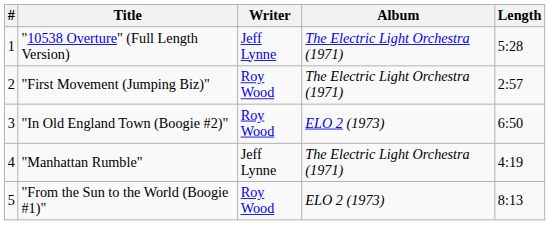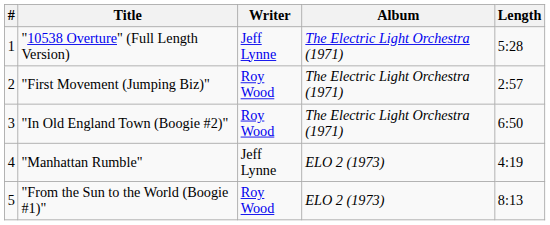 <table class="wikitable sortable">
 <tr>
 <th>#</th>
 <th>Title</th>
 <th>Writer</th>
 <th>Album</th>
 <th>Length</th>
 </tr>
 <tr>
 <td>1</td>
 <td>"<a href='#'>10538 Overture</a>" (Full Length Version)</td>
 <td><a href='#'>Jeff Lynne</a></td>
 <td><em><a href='#'>The Electric Light Orchestra</a> (1971)</em></td>
 <td>5:28</td>
 </tr>
 <tr>
 <td>2</td>
 <td>"First Movement (Jumping Biz)"</td>
 <td><a href='#'>Roy Wood</a></td>
 <td><em>The Electric Light Orchestra (1971)</em></td>
 <td>2:57</td>
 </tr>
 <tr>
 <td>3</td>
 <td>"In Old England Town (Boogie #2)"</td>
 <td><a href='#'>Roy Wood</a></td>
-<td><em><a href='#'>ELO 2</a> (1973)</em></td>
+<td><em>The Electric Light Orchestra (1971)</em></td>
 <td>6:50</td>
 </tr>
 <tr>
 <td>4</td>
 <td>"Manhattan Rumble"</td>
 <td>Jeff Lynne</td>
-<td><em>The Electric Light Orchestra (1971)</em></td>
+<td><em>ELO 2 (1973)</em></td>
 <td>4:19</td>
 </tr>
 <tr>
 <td>5</td>
 <td>"From the Sun to the World (Boogie #1)"</td>
 <td><a href='#'>Roy Wood</a></td>
 <td><em>ELO 2 (1973)</em></td>
 <td>8:13</td>
 </tr>
 </table>
